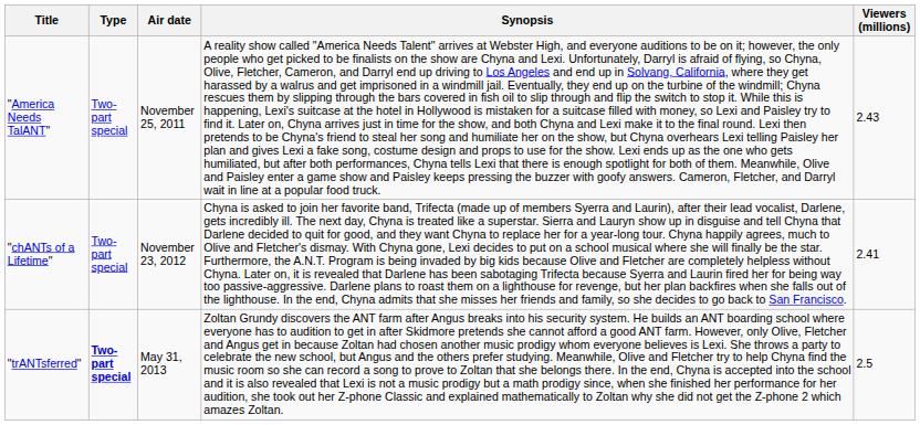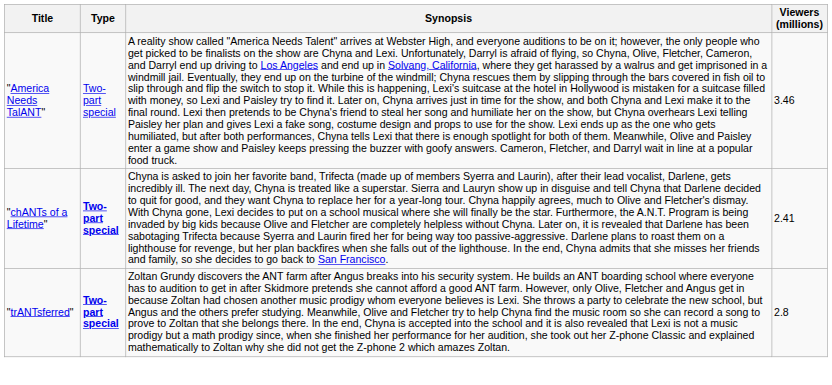 <table class="wikitable">
 <tr>
 <th>Title</th>
 <th>Type</th>
-<th>Air date</th>
 <th>Synopsis</th>
 <th>Viewers (millions)</th>
 </tr>
 <tr>
 <td>"<a href='#'>America Needs TalANT</a>"</td>
 <td><a href='#'>Two-part special</a></td>
-<td>November 25, 2011</td>
 <td>A reality show called "America Needs Talent" arrives at Webster High, and everyone auditions to be on it; however, the only people who get picked to be finalists on the show are Chyna and Lexi. Unfortunately, Darryl is afraid of flying, so Chyna, Olive, Fletcher, Cameron, and Darryl end up driving to <a href='#'>Los Angeles</a> and end up in <a href='#'>Solvang, California</a>, where they get harassed by a walrus and get imprisoned in a windmill jail. Eventually, they end up on the turbine of the windmill; Chyna rescues them by slipping through the bars covered in fish oil to slip through and flip the switch to stop it. While this is happening, Lexi's suitcase at the hotel in Hollywood is mistaken for a suitcase filled with money, so Lexi and Paisley try to find it. Later on, Chyna arrives just in time for the show, and both Chyna and Lexi make it to the final round. Lexi then pretends to be Chyna's friend to steal her song and humiliate her on the show, but Chyna overhears Lexi telling Paisley her plan and gives Lexi a fake song, costume design and props to use for the show. Lexi ends up as the one who gets humiliated, but after both performances, Chyna tells Lexi that there is enough spotlight for both of them. Meanwhile, Olive and Paisley enter a game show and Paisley keeps pressing the buzzer with goofy answers. Cameron, Fletcher, and Darryl wait in line at a popular food truck.</td>
-<td>2.43</td>
+<td>3.46</td>
 </tr>
 <tr>
 <td>"<a href='#'>chANTs of a Lifetime</a>"</td>
-<td><a href='#'>Two-part special</a></td>
-<td>November 23, 2012</td>
+<td><strong><a href='#'>Two-part special</a></strong></td>
 <td>Chyna is asked to join her favorite band, Trifecta (made up of members Syerra and Laurin), after their lead vocalist, Darlene, gets incredibly ill. The next day, Chyna is treated like a superstar. Sierra and Lauryn show up in disguise and tell Chyna that Darlene decided to quit for good, and they want Chyna to replace her for a year-long tour. Chyna happily agrees, much to Olive and Fletcher's dismay. With Chyna gone, Lexi decides to put on a school musical where she will finally be the star. Furthermore, the A.N.T. Program is being invaded by big kids because Olive and Fletcher are completely helpless without Chyna. Later on, it is revealed that Darlene has been sabotaging Trifecta because Syerra and Laurin fired her for being way too passive-aggressive. Darlene plans to roast them on a lighthouse for revenge, but her plan backfires when she falls out of the lighthouse. In the end, Chyna admits that she misses her friends and family, so she decides to go back to <a href='#'>San Francisco</a>.</td>
 <td>2.41</td>
 </tr>
 <tr>
 <td>"<a href='#'>trANTsferred</a>"</td>
 <td><strong><a href='#'>Two-part special</a></strong></td>
-<td>May 31, 2013</td>
 <td>Zoltan Grundy discovers the ANT farm after Angus breaks into his security system. He builds an ANT boarding school where everyone has to audition to get in after Skidmore pretends she cannot afford a good ANT farm. However, only Olive, Fletcher and Angus get in because Zoltan had chosen another music prodigy whom everyone believes is Lexi. She throws a party to celebrate the new school, but Angus and the others prefer studying. Meanwhile, Olive and Fletcher try to help Chyna find the music room so she can record a song to prove to Zoltan that she belongs there. In the end, Chyna is accepted into the school and it is also revealed that Lexi is not a music prodigy but a math prodigy since, when she finished her performance for her audition, she took out her Z-phone Classic and explained mathematically to Zoltan why she did not get the Z-phone 2 which amazes Zoltan.</td>
-<td>2.5</td>
+<td>2.8</td>
 </tr>
 </table>
